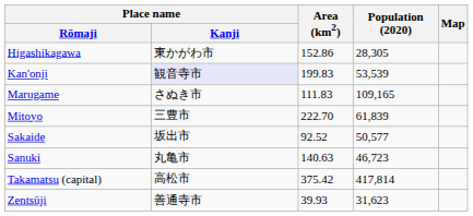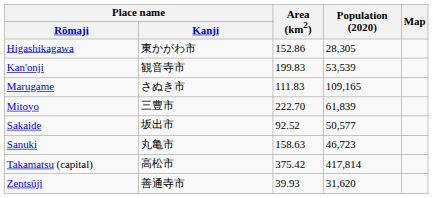 <table class="wikitable sortable" style="margin-left: auto; margin-right: auto;">
 <tr>
 <th colspan="2">Place name</th>
 <th rowspan="2">Area (km<sup>2</sup>)</th>
 <th rowspan="2">Population (2020)</th>
 <th rowspan="2">Map</th>
 </tr>
 <tr>
 <th style="width: 190px;"><a href='#'>Rōmaji</a></th>
 <th style="width: 190px;"><a href='#'>Kanji</a></th>
 </tr>
 <tr>
 <td> <a href='#'>Higashikagawa</a></td>
 <td>東かがわ市</td>
 <td>152.86</td>
 <td>28,305</td>
 <td></td>
 </tr>
 <tr>
 <td> <a href='#'>Kan'onji</a></td>
-<td style="background: lavender;">観音寺市</td>
+<td>観音寺市</td>
 <td>199.83</td>
 <td>53,539</td>
 <td></td>
 </tr>
 <tr>
 <td> <a href='#'>Marugame</a></td>
 <td>さぬき市</td>
 <td>111.83</td>
 <td>109,165</td>
 <td></td>
 </tr>
 <tr>
 <td> <a href='#'>Mitoyo</a></td>
 <td>三豊市</td>
 <td>222.70</td>
 <td>61,839</td>
 <td></td>
 </tr>
 <tr>
 <td> <a href='#'>Sakaide</a></td>
 <td>坂出市</td>
 <td>92.52</td>
 <td>50,577</td>
 <td></td>
 </tr>
 <tr>
 <td> <a href='#'>Sanuki</a></td>
 <td>丸亀市</td>
-<td>140.63</td>
+<td>158.63</td>
 <td>46,723</td>
 <td></td>
 </tr>
 <tr>
 <td> <a href='#'>Takamatsu</a> (capital)</td>
 <td>高松市</td>
 <td>375.42</td>
 <td>417,814</td>
 <td></td>
 </tr>
 <tr>
 <td> <a href='#'>Zentsūji</a></td>
 <td>善通寺市</td>
 <td>39.93</td>
-<td>31,623</td>
+<td>31,620</td>
 <td></td>
 </tr>
 </table>
